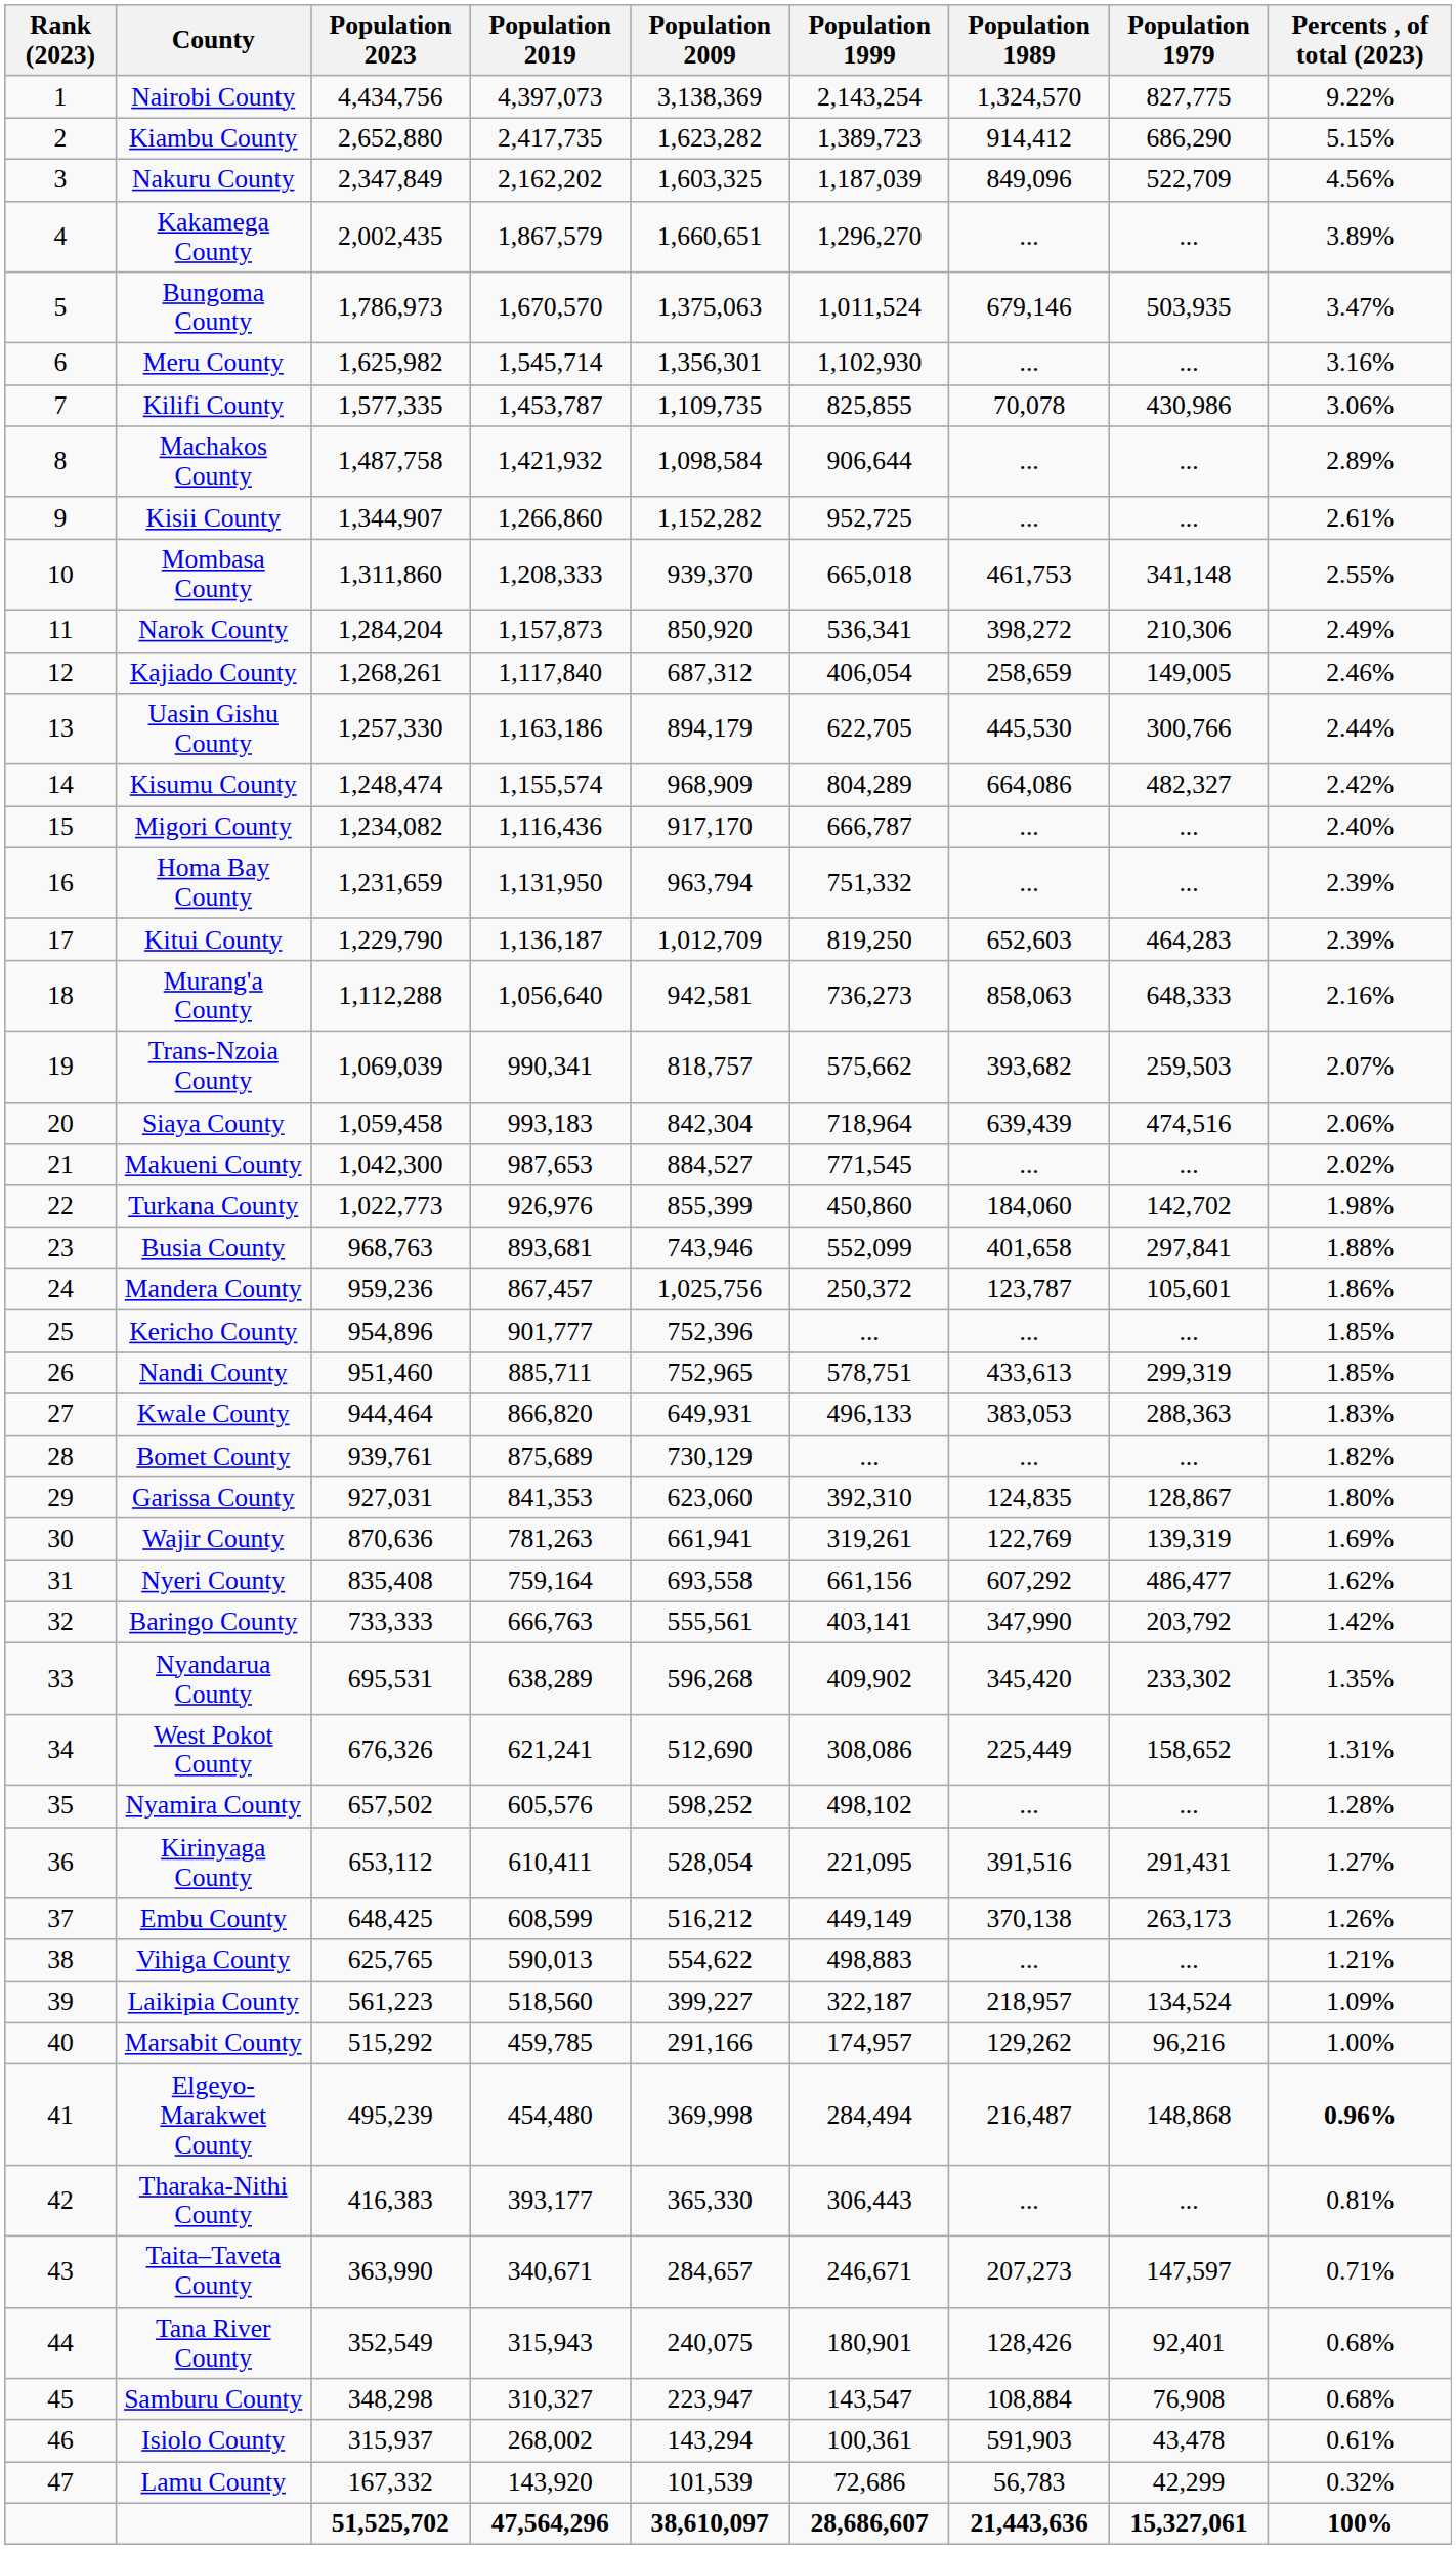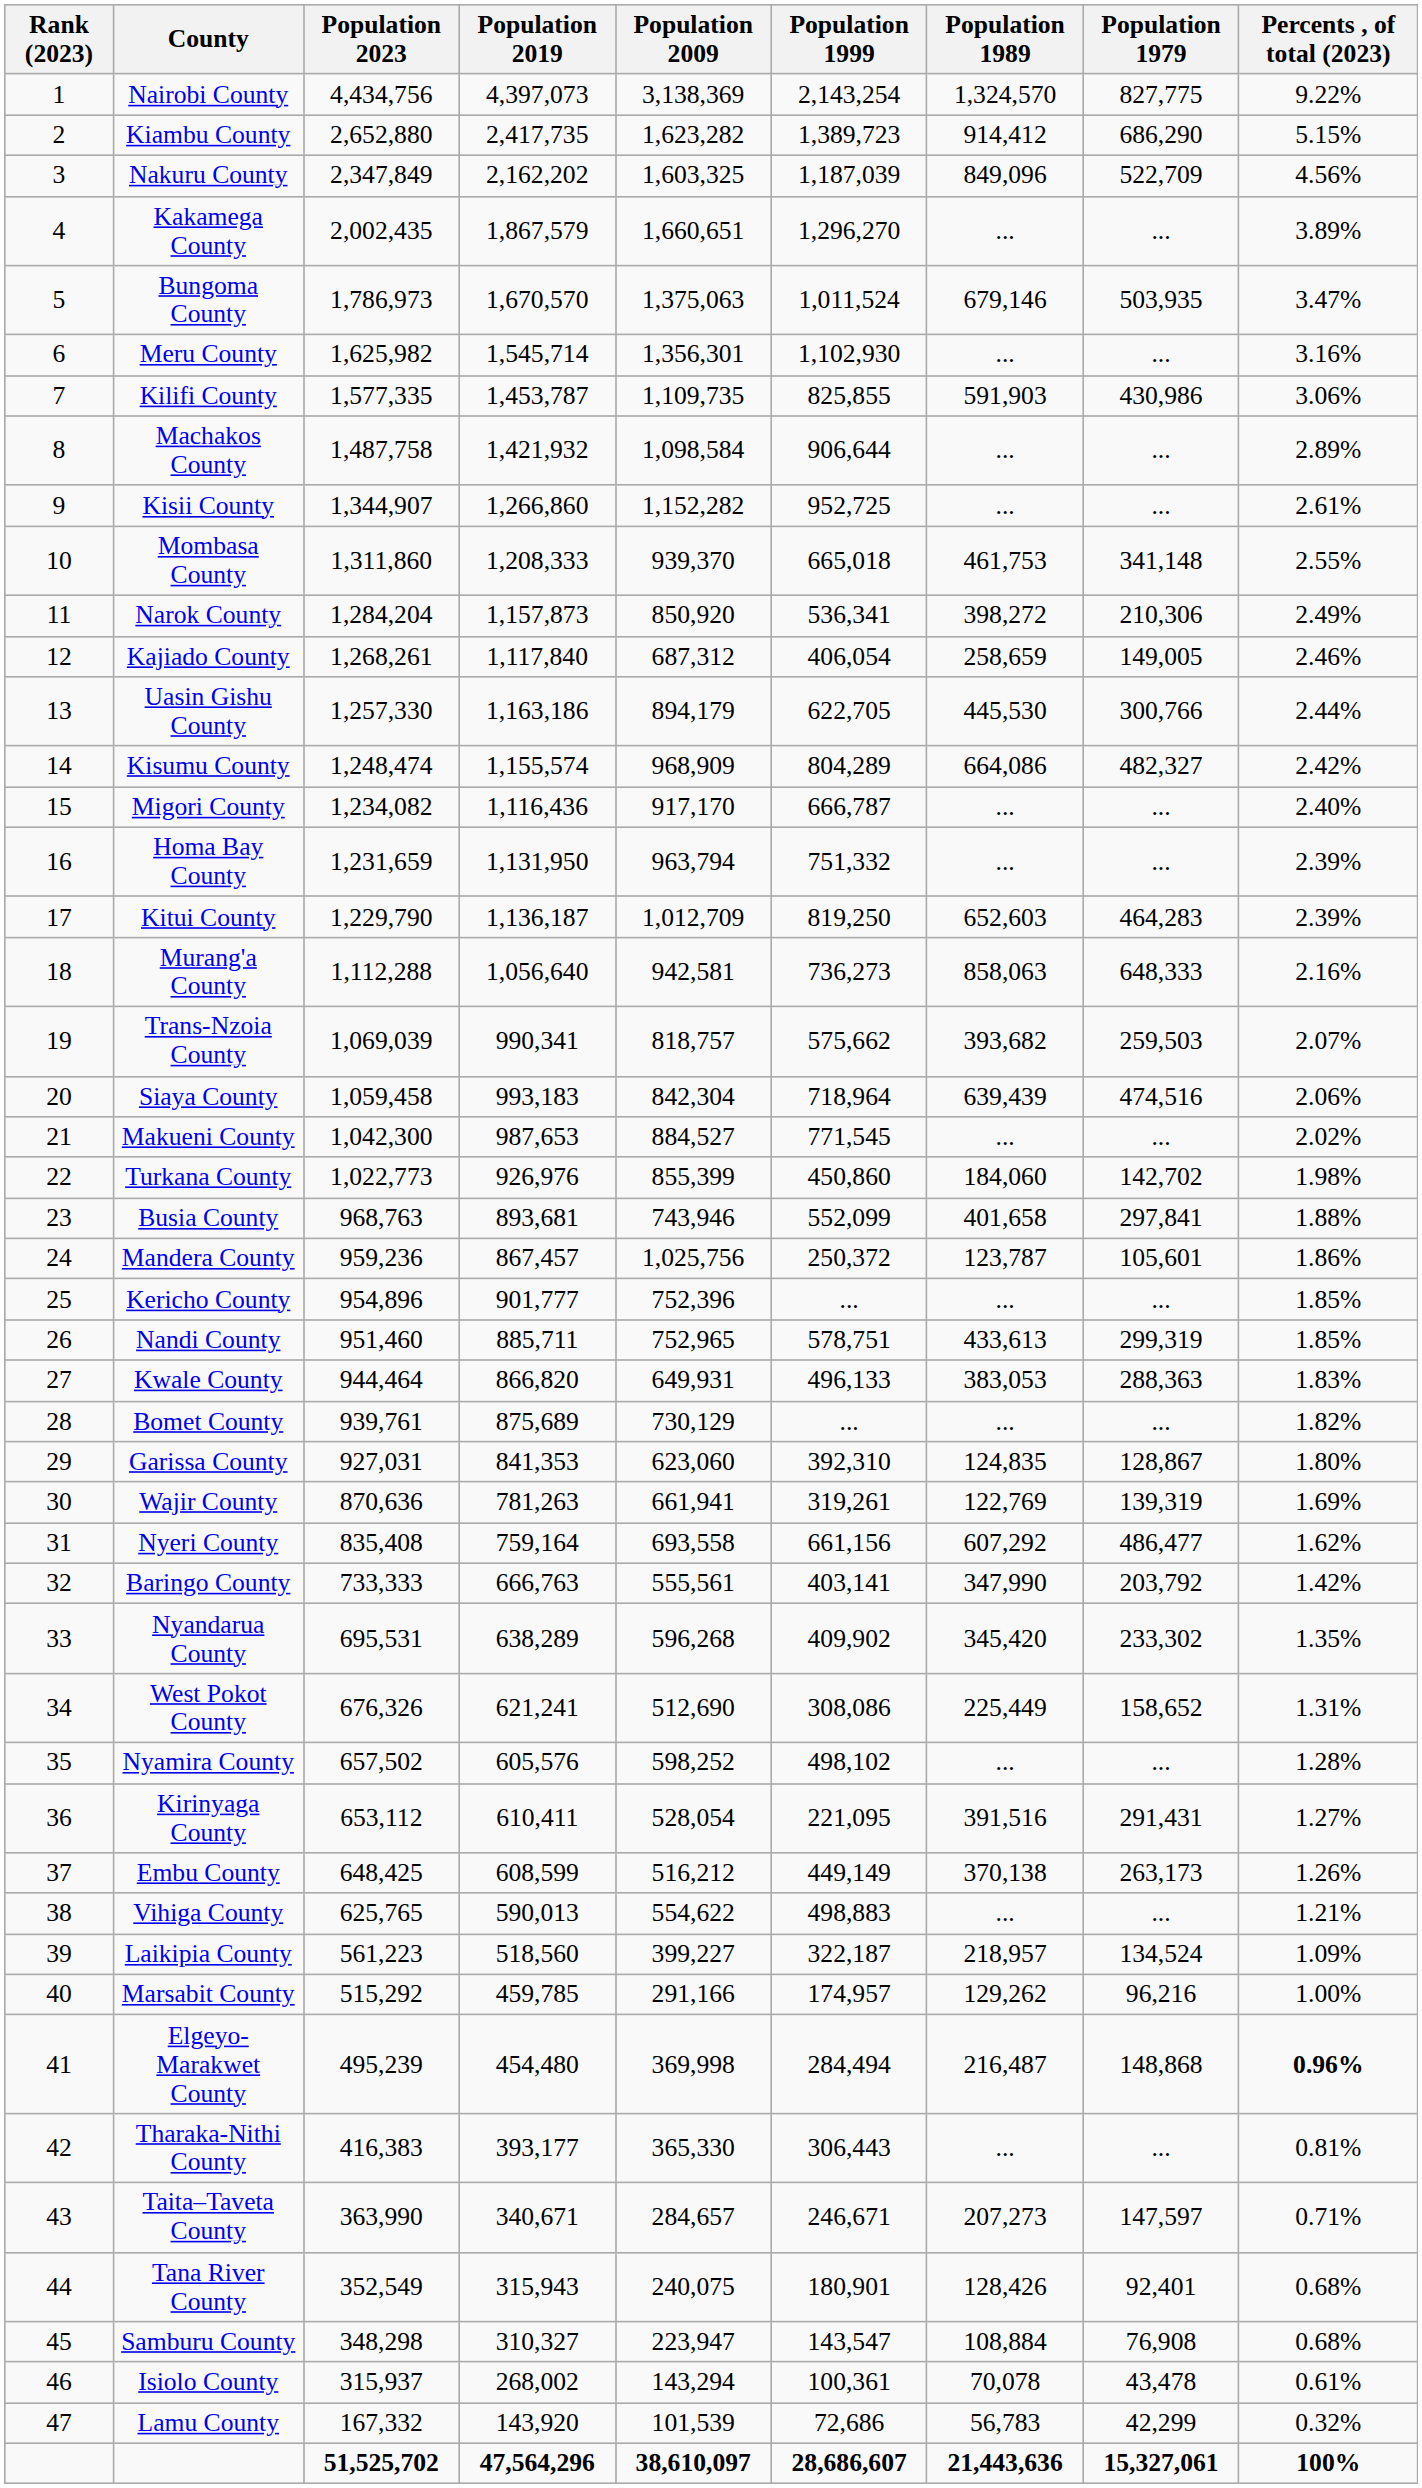 <table class="wikitable sortable" style="width:100%; text-align:center;">
 <tr>
 <th align="left" scope="col">Rank (2023)</th>
 <th align="left" scope="col">County</th>
 <th>Population 2023</th>
 <th scope="col">Population 2019</th>
 <th scope="col">Population 2009</th>
 <th scope="col">Population 1999</th>
 <th scope="col">Population 1989 </th>
 <th scope="col">Population 1979 </th>
 <th scope="col">Percents , of total (2023)</th>
 </tr>
 <tr>
 <td>1</td>
 <td><a href='#'>Nairobi County</a></td>
 <td>4,434,756</td>
 <td>4,397,073</td>
 <td>3,138,369</td>
 <td>2,143,254</td>
 <td>1,324,570</td>
 <td>827,775</td>
 <td>9.22%</td>
 </tr>
 <tr>
 <td>2</td>
 <td><a href='#'>Kiambu County</a></td>
 <td>2,652,880</td>
 <td>2,417,735</td>
 <td>1,623,282</td>
 <td>1,389,723</td>
 <td>914,412</td>
 <td>686,290</td>
 <td>5.15%</td>
 </tr>
 <tr>
 <td>3</td>
 <td><a href='#'>Nakuru County</a></td>
 <td>2,347,849</td>
 <td>2,162,202</td>
 <td>1,603,325</td>
 <td>1,187,039</td>
 <td>849,096</td>
 <td>522,709</td>
 <td>4.56%</td>
 </tr>
 <tr>
 <td>4</td>
 <td><a href='#'>Kakamega County</a></td>
 <td>2,002,435</td>
 <td>1,867,579</td>
 <td>1,660,651</td>
 <td>1,296,270</td>
 <td>...</td>
 <td>...</td>
 <td>3.89%</td>
 </tr>
 <tr>
 <td>5</td>
 <td><a href='#'>Bungoma County</a></td>
 <td>1,786,973</td>
 <td>1,670,570</td>
 <td>1,375,063</td>
 <td>1,011,524</td>
 <td>679,146</td>
 <td>503,935</td>
 <td>3.47%</td>
 </tr>
 <tr>
 <td>6</td>
 <td><a href='#'>Meru County</a></td>
 <td>1,625,982</td>
 <td>1,545,714</td>
 <td>1,356,301</td>
 <td>1,102,930</td>
 <td>...</td>
 <td>...</td>
 <td>3.16%</td>
 </tr>
 <tr>
 <td>7</td>
 <td><a href='#'>Kilifi County</a></td>
 <td>1,577,335</td>
 <td>1,453,787</td>
 <td>1,109,735</td>
 <td>825,855</td>
-<td>70,078</td>
+<td>591,903</td>
 <td>430,986</td>
 <td>3.06%</td>
 </tr>
 <tr>
 <td>8</td>
 <td><a href='#'>Machakos County</a></td>
 <td>1,487,758</td>
 <td>1,421,932</td>
 <td>1,098,584</td>
 <td>906,644</td>
 <td>...</td>
 <td>...</td>
 <td>2.89%</td>
 </tr>
 <tr>
 <td>9</td>
 <td><a href='#'>Kisii County</a></td>
 <td>1,344,907</td>
 <td>1,266,860</td>
 <td>1,152,282</td>
 <td>952,725</td>
 <td>...</td>
 <td>...</td>
 <td>2.61%</td>
 </tr>
 <tr>
 <td>10</td>
 <td><a href='#'>Mombasa County</a></td>
 <td>1,311,860</td>
 <td>1,208,333</td>
 <td>939,370</td>
 <td>665,018</td>
 <td>461,753</td>
 <td>341,148</td>
 <td>2.55%</td>
 </tr>
 <tr>
 <td>11</td>
 <td><a href='#'>Narok County</a></td>
 <td>1,284,204</td>
 <td>1,157,873</td>
 <td>850,920</td>
 <td>536,341</td>
 <td>398,272</td>
 <td>210,306</td>
 <td>2.49%</td>
 </tr>
 <tr>
 <td>12</td>
 <td><a href='#'>Kajiado County</a></td>
 <td>1,268,261</td>
 <td>1,117,840</td>
 <td>687,312</td>
 <td>406,054</td>
 <td>258,659</td>
 <td>149,005</td>
 <td>2.46%</td>
 </tr>
 <tr>
 <td>13</td>
 <td><a href='#'>Uasin Gishu County</a></td>
 <td>1,257,330</td>
 <td>1,163,186</td>
 <td>894,179</td>
 <td>622,705</td>
 <td>445,530</td>
 <td>300,766</td>
 <td>2.44%</td>
 </tr>
 <tr>
 <td>14</td>
 <td><a href='#'>Kisumu County</a></td>
 <td>1,248,474</td>
 <td>1,155,574</td>
 <td>968,909</td>
 <td>804,289</td>
 <td>664,086</td>
 <td>482,327</td>
 <td>2.42%</td>
 </tr>
 <tr>
 <td>15</td>
 <td><a href='#'>Migori County</a></td>
 <td>1,234,082</td>
 <td>1,116,436</td>
 <td>917,170</td>
 <td>666,787</td>
 <td>...</td>
 <td>...</td>
 <td>2.40%</td>
 </tr>
 <tr>
 <td>16</td>
 <td><a href='#'>Homa Bay County</a></td>
 <td>1,231,659</td>
 <td>1,131,950</td>
 <td>963,794</td>
 <td>751,332</td>
 <td>...</td>
 <td>...</td>
 <td>2.39%</td>
 </tr>
 <tr>
 <td>17</td>
 <td><a href='#'>Kitui County</a></td>
 <td>1,229,790</td>
 <td>1,136,187</td>
 <td>1,012,709</td>
 <td>819,250</td>
 <td>652,603</td>
 <td>464,283</td>
 <td>2.39%</td>
 </tr>
 <tr>
 <td>18</td>
 <td><a href='#'>Murang'a County</a></td>
 <td>1,112,288</td>
 <td>1,056,640</td>
 <td>942,581</td>
 <td>736,273</td>
 <td>858,063</td>
 <td>648,333</td>
 <td>2.16%</td>
 </tr>
 <tr>
 <td>19</td>
 <td><a href='#'>Trans-Nzoia County</a></td>
 <td>1,069,039</td>
 <td>990,341</td>
 <td>818,757</td>
 <td>575,662</td>
 <td>393,682</td>
 <td>259,503</td>
 <td>2.07%</td>
 </tr>
 <tr>
 <td>20</td>
 <td><a href='#'>Siaya County</a></td>
 <td>1,059,458</td>
 <td>993,183</td>
 <td>842,304</td>
 <td>718,964</td>
 <td>639,439</td>
 <td>474,516</td>
 <td>2.06%</td>
 </tr>
 <tr>
 <td>21</td>
 <td><a href='#'>Makueni County</a></td>
 <td>1,042,300</td>
 <td>987,653</td>
 <td>884,527</td>
 <td>771,545</td>
 <td>...</td>
 <td>...</td>
 <td>2.02%</td>
 </tr>
 <tr>
 <td>22</td>
 <td><a href='#'>Turkana County</a></td>
 <td>1,022,773</td>
 <td>926,976</td>
 <td>855,399</td>
 <td>450,860</td>
 <td>184,060</td>
 <td>142,702</td>
 <td>1.98%</td>
 </tr>
 <tr>
 <td>23</td>
 <td><a href='#'>Busia County</a></td>
 <td>968,763</td>
 <td>893,681</td>
 <td>743,946</td>
 <td>552,099</td>
 <td>401,658</td>
 <td>297,841</td>
 <td>1.88%</td>
 </tr>
 <tr>
 <td>24</td>
 <td><a href='#'>Mandera County</a></td>
 <td>959,236</td>
 <td>867,457</td>
 <td>1,025,756</td>
 <td>250,372</td>
 <td>123,787</td>
 <td>105,601</td>
 <td>1.86%</td>
 </tr>
 <tr>
 <td>25</td>
 <td><a href='#'>Kericho County</a></td>
 <td>954,896</td>
 <td>901,777</td>
 <td>752,396</td>
 <td>...</td>
 <td>...</td>
 <td>...</td>
 <td>1.85%</td>
 </tr>
 <tr>
 <td>26</td>
 <td><a href='#'>Nandi County</a></td>
 <td>951,460</td>
 <td>885,711</td>
 <td>752,965</td>
 <td>578,751</td>
 <td>433,613</td>
 <td>299,319</td>
 <td>1.85%</td>
 </tr>
 <tr>
 <td>27</td>
 <td><a href='#'>Kwale County</a></td>
 <td>944,464</td>
 <td>866,820</td>
 <td>649,931</td>
 <td>496,133</td>
 <td>383,053</td>
 <td>288,363</td>
 <td>1.83%</td>
 </tr>
 <tr>
 <td>28</td>
 <td><a href='#'>Bomet County</a></td>
 <td>939,761</td>
 <td>875,689</td>
 <td>730,129</td>
 <td>...</td>
 <td>...</td>
 <td>...</td>
 <td>1.82%</td>
 </tr>
 <tr>
 <td>29</td>
 <td><a href='#'>Garissa County</a></td>
 <td>927,031</td>
 <td>841,353</td>
 <td>623,060</td>
 <td>392,310</td>
 <td>124,835</td>
 <td>128,867</td>
 <td>1.80%</td>
 </tr>
 <tr>
 <td>30</td>
 <td><a href='#'>Wajir County</a></td>
 <td>870,636</td>
 <td>781,263</td>
 <td>661,941</td>
 <td>319,261</td>
 <td>122,769</td>
 <td>139,319</td>
 <td>1.69%</td>
 </tr>
 <tr>
 <td>31</td>
 <td><a href='#'>Nyeri County</a></td>
 <td>835,408</td>
 <td>759,164</td>
 <td>693,558</td>
 <td>661,156</td>
 <td>607,292</td>
 <td>486,477</td>
 <td>1.62%</td>
 </tr>
 <tr>
 <td>32</td>
 <td><a href='#'>Baringo County</a></td>
 <td>733,333</td>
 <td>666,763</td>
 <td>555,561</td>
 <td>403,141</td>
 <td>347,990</td>
 <td>203,792</td>
 <td>1.42%</td>
 </tr>
 <tr>
 <td>33</td>
 <td><a href='#'>Nyandarua County</a></td>
 <td>695,531</td>
 <td>638,289</td>
 <td>596,268</td>
 <td>409,902</td>
 <td>345,420</td>
 <td>233,302</td>
 <td>1.35%</td>
 </tr>
 <tr>
 <td>34</td>
 <td><a href='#'>West Pokot County</a></td>
 <td>676,326</td>
 <td>621,241</td>
 <td>512,690</td>
 <td>308,086</td>
 <td>225,449</td>
 <td>158,652</td>
 <td>1.31%</td>
 </tr>
 <tr>
 <td>35</td>
 <td><a href='#'>Nyamira County</a></td>
 <td>657,502</td>
 <td>605,576</td>
 <td>598,252</td>
 <td>498,102</td>
 <td>...</td>
 <td>...</td>
 <td>1.28%</td>
 </tr>
 <tr>
 <td>36</td>
 <td><a href='#'>Kirinyaga County</a></td>
 <td>653,112</td>
 <td>610,411</td>
 <td>528,054</td>
 <td>221,095</td>
 <td>391,516</td>
 <td>291,431</td>
 <td>1.27%</td>
 </tr>
 <tr>
 <td>37</td>
 <td><a href='#'>Embu County</a></td>
 <td>648,425</td>
 <td>608,599</td>
 <td>516,212</td>
 <td>449,149</td>
 <td>370,138</td>
 <td>263,173</td>
 <td>1.26%</td>
 </tr>
 <tr>
 <td>38</td>
 <td><a href='#'>Vihiga County</a></td>
 <td>625,765</td>
 <td>590,013</td>
 <td>554,622</td>
 <td>498,883</td>
 <td>...</td>
 <td>...</td>
 <td>1.21%</td>
 </tr>
 <tr>
 <td>39</td>
 <td><a href='#'>Laikipia County</a></td>
 <td>561,223</td>
 <td>518,560</td>
 <td>399,227</td>
 <td>322,187</td>
 <td>218,957</td>
 <td>134,524</td>
 <td>1.09%</td>
 </tr>
 <tr>
 <td>40</td>
 <td><a href='#'>Marsabit County</a></td>
 <td>515,292</td>
 <td>459,785</td>
 <td>291,166</td>
 <td>174,957</td>
 <td>129,262</td>
 <td>96,216</td>
 <td>1.00%</td>
 </tr>
 <tr>
 <td>41</td>
 <td><a href='#'>Elgeyo-Marakwet County</a></td>
 <td>495,239</td>
 <td>454,480</td>
 <td>369,998</td>
 <td>284,494</td>
 <td>216,487</td>
 <td>148,868</td>
 <td><strong>0.96%</strong></td>
 </tr>
 <tr>
 <td>42</td>
 <td><a href='#'>Tharaka-Nithi County</a></td>
 <td>416,383</td>
 <td>393,177</td>
 <td>365,330</td>
 <td>306,443</td>
 <td>...</td>
 <td>...</td>
 <td>0.81%</td>
 </tr>
 <tr>
 <td>43</td>
 <td><a href='#'>Taita–Taveta County</a></td>
 <td>363,990</td>
 <td>340,671</td>
 <td>284,657</td>
 <td>246,671</td>
 <td>207,273</td>
 <td>147,597</td>
 <td>0.71%</td>
 </tr>
 <tr>
 <td>44</td>
 <td><a href='#'>Tana River County</a></td>
 <td>352,549</td>
 <td>315,943</td>
 <td>240,075</td>
 <td>180,901</td>
 <td>128,426</td>
 <td>92,401</td>
 <td>0.68%</td>
 </tr>
 <tr>
 <td>45</td>
 <td><a href='#'>Samburu County</a></td>
 <td>348,298</td>
 <td>310,327</td>
 <td>223,947</td>
 <td>143,547</td>
 <td>108,884</td>
 <td>76,908</td>
 <td>0.68%</td>
 </tr>
 <tr>
 <td>46</td>
 <td><a href='#'>Isiolo County</a></td>
 <td>315,937</td>
 <td>268,002</td>
 <td>143,294</td>
 <td>100,361</td>
-<td>591,903</td>
+<td>70,078</td>
 <td>43,478</td>
 <td>0.61%</td>
 </tr>
 <tr>
 <td>47</td>
 <td><a href='#'>Lamu County</a></td>
 <td>167,332</td>
 <td>143,920</td>
 <td>101,539</td>
 <td>72,686</td>
 <td>56,783</td>
 <td>42,299</td>
 <td>0.32%</td>
 </tr>
 <tr>
 <td></td>
 <td></td>
 <td><strong>51,525,702</strong></td>
 <td><strong>47,564,296</strong></td>
 <td><strong>38,610,097</strong></td>
 <td><strong>28,686,607</strong></td>
 <td><strong>21,443,636</strong></td>
 <td><strong>15,327,061</strong></td>
 <td><strong>100%</strong></td>
 </tr>
 </table>
